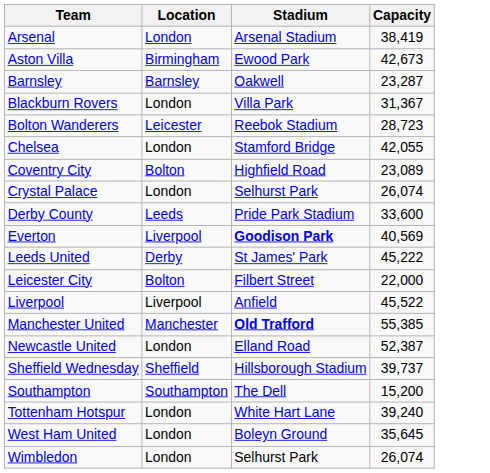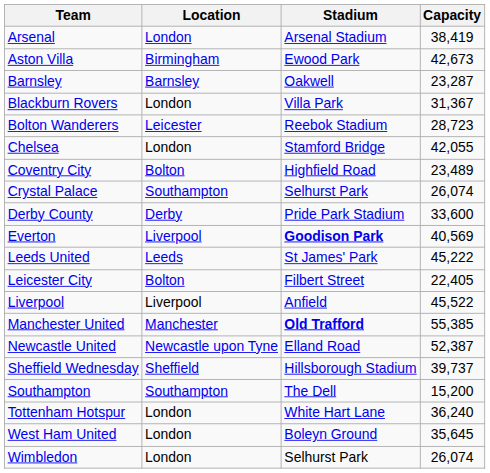 <table class="wikitable sortable">
 <tr>
 <th>Team</th>
 <th>Location</th>
 <th>Stadium</th>
 <th>Capacity</th>
 </tr>
 <tr>
 <td><a href='#'>Arsenal</a></td>
 <td><a href='#'>London</a> </td>
 <td><a href='#'>Arsenal Stadium</a></td>
 <td align="center">38,419</td>
 </tr>
 <tr>
 <td><a href='#'>Aston Villa</a></td>
 <td><a href='#'>Birmingham</a></td>
 <td><a href='#'>Ewood Park</a></td>
 <td align="center">42,673</td>
 </tr>
 <tr>
 <td><a href='#'>Barnsley</a></td>
 <td><a href='#'>Barnsley</a></td>
 <td><a href='#'>Oakwell</a></td>
 <td align="center">23,287</td>
 </tr>
 <tr>
 <td><a href='#'>Blackburn Rovers</a></td>
 <td>London </td>
 <td><a href='#'>Villa Park</a></td>
 <td align="center">31,367</td>
 </tr>
 <tr>
 <td><a href='#'>Bolton Wanderers</a></td>
 <td><a href='#'>Leicester</a></td>
 <td><a href='#'>Reebok Stadium</a></td>
 <td align="center">28,723</td>
 </tr>
 <tr>
 <td><a href='#'>Chelsea</a></td>
 <td>London </td>
 <td><a href='#'>Stamford Bridge</a></td>
 <td align="center">42,055</td>
 </tr>
 <tr>
 <td><a href='#'>Coventry City</a></td>
 <td><a href='#'>Bolton</a></td>
 <td><a href='#'>Highfield Road</a></td>
-<td align="center">23,089</td>
+<td align="center">23,489</td>
 </tr>
 <tr>
 <td><a href='#'>Crystal Palace</a></td>
-<td>London </td>
+<td><a href='#'>Southampton</a></td>
 <td><a href='#'>Selhurst Park</a></td>
 <td align="center">26,074</td>
 </tr>
 <tr>
 <td><a href='#'>Derby County</a></td>
-<td><a href='#'>Leeds</a></td>
+<td><a href='#'>Derby</a></td>
 <td><a href='#'>Pride Park Stadium</a></td>
 <td style="text-align:center;">33,600</td>
 </tr>
 <tr>
 <td><a href='#'>Everton</a></td>
 <td><a href='#'>Liverpool</a> </td>
 <td><strong><a href='#'>Goodison Park</a></strong></td>
 <td align="center">40,569</td>
 </tr>
 <tr>
 <td><a href='#'>Leeds United</a></td>
-<td><a href='#'>Derby</a></td>
+<td><a href='#'>Leeds</a></td>
 <td><a href='#'>St James' Park</a></td>
 <td align="center">45,222</td>
 </tr>
 <tr>
 <td><a href='#'>Leicester City</a></td>
 <td><a href='#'>Bolton</a></td>
 <td><a href='#'>Filbert Street</a></td>
-<td align="center">22,000</td>
+<td align="center">22,405</td>
 </tr>
 <tr>
 <td><a href='#'>Liverpool</a></td>
 <td>Liverpool </td>
 <td><a href='#'>Anfield</a></td>
 <td align="center">45,522</td>
 </tr>
 <tr>
 <td><a href='#'>Manchester United</a></td>
 <td><a href='#'>Manchester</a></td>
 <td><strong><a href='#'>Old Trafford</a></strong></td>
 <td align="center">55,385</td>
 </tr>
 <tr>
 <td><a href='#'>Newcastle United</a></td>
-<td>London </td>
+<td><a href='#'>Newcastle upon Tyne</a></td>
 <td><a href='#'>Elland Road</a></td>
 <td align="center">52,387</td>
 </tr>
 <tr>
 <td><a href='#'>Sheffield Wednesday</a></td>
 <td><a href='#'>Sheffield</a></td>
 <td><a href='#'>Hillsborough Stadium</a></td>
 <td align="center">39,737</td>
 </tr>
 <tr>
 <td><a href='#'>Southampton</a></td>
 <td><a href='#'>Southampton</a></td>
 <td><a href='#'>The Dell</a></td>
 <td align="center">15,200</td>
 </tr>
 <tr>
 <td><a href='#'>Tottenham Hotspur</a></td>
 <td>London </td>
 <td><a href='#'>White Hart Lane</a></td>
-<td align="center">39,240</td>
+<td align="center">36,240</td>
 </tr>
 <tr>
 <td><a href='#'>West Ham United</a></td>
 <td>London </td>
 <td><a href='#'>Boleyn Ground</a></td>
 <td align="center">35,645</td>
 </tr>
 <tr>
 <td><a href='#'>Wimbledon</a></td>
 <td>London </td>
 <td>Selhurst Park</td>
 <td align="center">26,074</td>
 </tr>
 </table>
